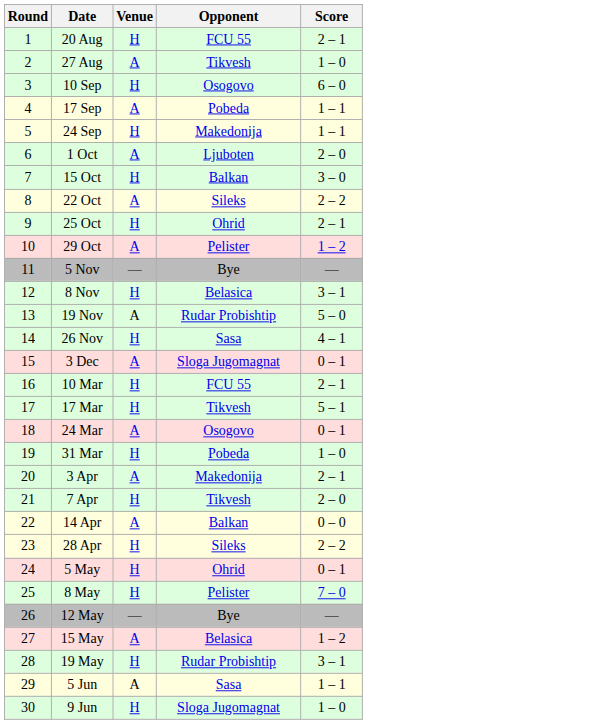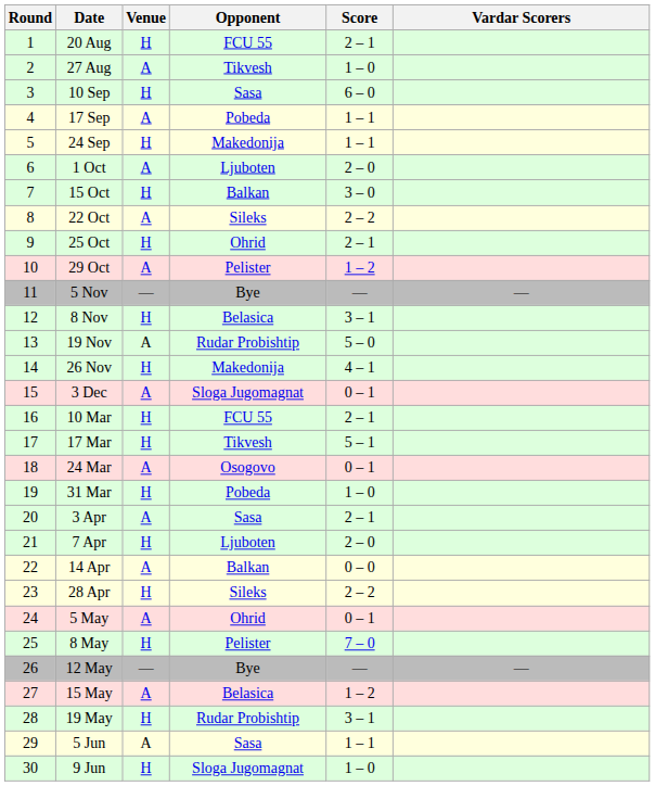 <table class="wikitable sortable" style="text-align: center; font-size:95%;">
 <tr>
 <th width="30">Round</th>
 <th width="60">Date</th>
 <th width="20">Venue</th>
 <th width="150">Opponent</th>
 <th width="60">Score</th>
+<th width="250">Vardar Scorers</th>
 </tr>
 <tr bgcolor="#ddffdd">
 <td>1</td>
 <td>20 Aug</td>
 <td><a href='#'>H</a></td>
 <td><a href='#'>FCU 55</a></td>
 <td>2 – 1</td>
+<td></td>
 </tr>
 <tr bgcolor="#ddffdd">
 <td>2</td>
 <td>27 Aug</td>
 <td><a href='#'>A</a></td>
 <td><a href='#'>Tikvesh</a></td>
 <td>1 – 0</td>
+<td></td>
 </tr>
 <tr bgcolor="#ddffdd">
 <td>3</td>
 <td>10 Sep</td>
 <td><a href='#'>H</a></td>
-<td><a href='#'>Osogovo</a></td>
+<td><a href='#'>Sasa</a></td>
 <td>6 – 0</td>
+<td></td>
 </tr>
 <tr bgcolor="#ffffdd">
 <td>4</td>
 <td>17 Sep</td>
 <td><a href='#'>A</a></td>
 <td><a href='#'>Pobeda</a></td>
 <td>1 – 1</td>
+<td></td>
 </tr>
 <tr bgcolor="#ffffdd">
 <td>5</td>
 <td>24 Sep</td>
 <td><a href='#'>H</a></td>
 <td><a href='#'>Makedonija</a></td>
 <td>1 – 1</td>
+<td></td>
 </tr>
 <tr bgcolor="#ddffdd">
 <td>6</td>
 <td>1 Oct</td>
 <td><a href='#'>A</a></td>
 <td><a href='#'>Ljuboten</a></td>
 <td>2 – 0</td>
+<td></td>
 </tr>
 <tr bgcolor="#ddffdd">
 <td>7</td>
 <td>15 Oct</td>
 <td><a href='#'>H</a></td>
 <td><a href='#'>Balkan</a></td>
 <td>3 – 0</td>
+<td></td>
 </tr>
 <tr bgcolor="#ffffdd">
 <td>8</td>
 <td>22 Oct</td>
 <td><a href='#'>A</a></td>
 <td><a href='#'>Sileks</a></td>
 <td>2 – 2</td>
+<td></td>
 </tr>
 <tr bgcolor="#ddffdd">
 <td>9</td>
 <td>25 Oct</td>
 <td><a href='#'>H</a></td>
 <td><a href='#'>Ohrid</a></td>
 <td>2 – 1</td>
+<td></td>
 </tr>
 <tr bgcolor="#ffdddd">
 <td>10</td>
 <td>29 Oct</td>
 <td><a href='#'>A</a></td>
 <td><a href='#'>Pelister</a></td>
 <td><a href='#'>1 – 2</a></td>
+<td></td>
 </tr>
 <tr bgcolor="#bbbbbb">
 <td>11</td>
 <td>5 Nov</td>
 <td>—</td>
 <td>Bye</td>
+<td>—</td>
 <td>—</td>
 </tr>
 <tr bgcolor="#ddffdd">
 <td>12</td>
 <td>8 Nov</td>
 <td><a href='#'>H</a></td>
 <td><a href='#'>Belasica</a></td>
 <td>3 – 1</td>
+<td></td>
 </tr>
 <tr bgcolor="#ddffdd">
 <td>13</td>
 <td>19 Nov</td>
 <td>A</td>
 <td><a href='#'>Rudar Probishtip</a></td>
 <td>5 – 0</td>
+<td></td>
 </tr>
 <tr bgcolor="#ddffdd">
 <td>14</td>
 <td>26 Nov</td>
 <td><a href='#'>H</a></td>
-<td><a href='#'>Sasa</a></td>
+<td><a href='#'>Makedonija</a></td>
 <td>4 – 1</td>
+<td></td>
 </tr>
 <tr bgcolor="#ffdddd">
 <td>15</td>
 <td>3 Dec</td>
 <td><a href='#'>A</a></td>
 <td><a href='#'>Sloga Jugomagnat</a></td>
 <td>0 – 1</td>
+<td></td>
 </tr>
 <tr bgcolor="#ddffdd">
 <td>16</td>
 <td>10 Mar</td>
 <td><a href='#'>H</a></td>
 <td><a href='#'>FCU 55</a></td>
 <td>2 – 1</td>
+<td></td>
 </tr>
 <tr bgcolor="#ddffdd">
 <td>17</td>
 <td>17 Mar</td>
 <td><a href='#'>H</a></td>
 <td><a href='#'>Tikvesh</a></td>
 <td>5 – 1</td>
+<td></td>
 </tr>
 <tr bgcolor="#ffdddd">
 <td>18</td>
 <td>24 Mar</td>
 <td><a href='#'>A</a></td>
 <td><a href='#'>Osogovo</a></td>
 <td>0 – 1</td>
+<td></td>
 </tr>
 <tr bgcolor="#ddffdd">
 <td>19</td>
 <td>31 Mar</td>
 <td><a href='#'>H</a></td>
 <td><a href='#'>Pobeda</a></td>
 <td>1 – 0</td>
+<td></td>
 </tr>
 <tr bgcolor="#ddffdd">
 <td>20</td>
 <td>3 Apr</td>
 <td><a href='#'>A</a></td>
-<td><a href='#'>Makedonija</a></td>
+<td><a href='#'>Sasa</a></td>
 <td>2 – 1</td>
+<td></td>
 </tr>
 <tr bgcolor="#ddffdd">
 <td>21</td>
 <td>7 Apr</td>
 <td><a href='#'>H</a></td>
-<td><a href='#'>Tikvesh</a></td>
+<td><a href='#'>Ljuboten</a></td>
 <td>2 – 0</td>
+<td></td>
 </tr>
 <tr bgcolor="#ffffdd">
 <td>22</td>
 <td>14 Apr</td>
 <td><a href='#'>A</a></td>
 <td><a href='#'>Balkan</a></td>
 <td>0 – 0</td>
+<td></td>
 </tr>
 <tr bgcolor="#ffffdd">
 <td>23</td>
 <td>28 Apr</td>
 <td><a href='#'>H</a></td>
 <td><a href='#'>Sileks</a></td>
 <td>2 – 2</td>
+<td></td>
 </tr>
 <tr bgcolor="#ffdddd">
 <td>24</td>
 <td>5 May</td>
-<td><a href='#'>H</a></td>
+<td><a href='#'>A</a></td>
 <td><a href='#'>Ohrid</a></td>
 <td>0 – 1</td>
+<td></td>
 </tr>
 <tr bgcolor="#ddffdd">
 <td>25</td>
 <td>8 May</td>
 <td><a href='#'>H</a></td>
 <td><a href='#'>Pelister</a></td>
 <td><a href='#'>7 – 0</a></td>
+<td></td>
 </tr>
 <tr bgcolor="#bbbbbb">
 <td>26</td>
 <td>12 May</td>
 <td>—</td>
 <td>Bye</td>
+<td>—</td>
 <td>—</td>
 </tr>
 <tr bgcolor="#ffdddd">
 <td>27</td>
 <td>15 May</td>
 <td><a href='#'>A</a></td>
 <td><a href='#'>Belasica</a></td>
 <td>1 – 2</td>
+<td></td>
 </tr>
 <tr bgcolor="#ddffdd">
 <td>28</td>
 <td>19 May</td>
 <td><a href='#'>H</a></td>
 <td><a href='#'>Rudar Probishtip</a></td>
 <td>3 – 1</td>
+<td></td>
 </tr>
 <tr bgcolor="#ffffdd">
 <td>29</td>
 <td>5 Jun</td>
 <td>A</td>
 <td><a href='#'>Sasa</a></td>
 <td>1 – 1</td>
+<td></td>
 </tr>
 <tr bgcolor="#ddffdd">
 <td>30</td>
 <td>9 Jun</td>
 <td><a href='#'>H</a></td>
 <td><a href='#'>Sloga Jugomagnat</a></td>
 <td>1 – 0</td>
+<td></td>
 </tr>
 </table>
